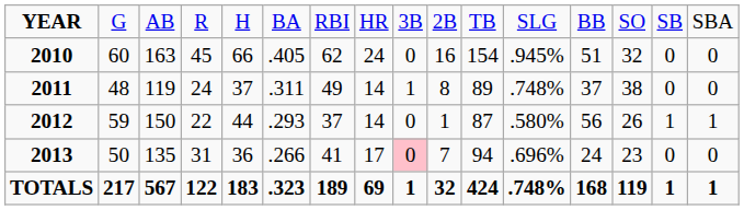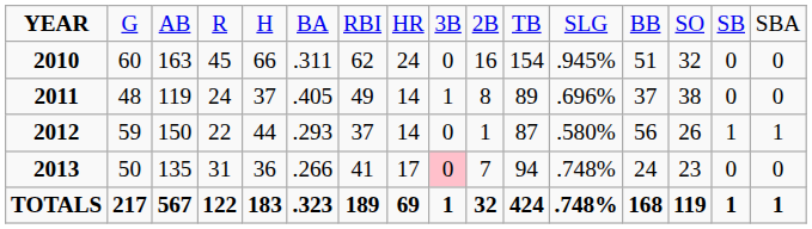 <table class="wikitable">
 <tr align=center>
 <td><strong>YEAR</strong></td>
 <td><a href='#'>G</a></td>
 <td><a href='#'>AB</a></td>
 <td><a href='#'>R</a></td>
 <td><a href='#'>H</a></td>
 <td><a href='#'>BA</a></td>
 <td><a href='#'>RBI</a></td>
 <td><a href='#'>HR</a></td>
 <td><a href='#'>3B</a></td>
 <td><a href='#'>2B</a></td>
 <td><a href='#'>TB</a></td>
 <td><a href='#'>SLG</a></td>
 <td><a href='#'>BB</a></td>
 <td><a href='#'>SO</a></td>
 <td><a href='#'>SB</a></td>
 <td>SBA</td>
 </tr>
 <tr align=center>
 <td><strong>2010</strong></td>
 <td>60</td>
 <td>163</td>
 <td>45</td>
 <td>66</td>
-<td>.405</td>
+<td>.311</td>
 <td>62</td>
 <td>24</td>
 <td>0</td>
 <td>16</td>
 <td>154</td>
 <td>.945%</td>
 <td>51</td>
 <td>32</td>
 <td>0</td>
 <td>0</td>
 </tr>
 <tr align=center>
 <td><strong>2011</strong></td>
 <td>48</td>
 <td>119</td>
 <td>24</td>
 <td>37</td>
-<td>.311</td>
+<td>.405</td>
 <td>49</td>
 <td>14</td>
 <td>1</td>
 <td>8</td>
 <td>89</td>
-<td>.748%</td>
+<td>.696%</td>
 <td>37</td>
 <td>38</td>
 <td>0</td>
 <td>0</td>
 </tr>
 <tr align=center>
 <td><strong>2012</strong></td>
 <td>59</td>
 <td>150</td>
 <td>22</td>
 <td>44</td>
 <td>.293</td>
 <td>37</td>
 <td>14</td>
 <td>0</td>
 <td>1</td>
 <td>87</td>
 <td>.580%</td>
 <td>56</td>
 <td>26</td>
 <td>1</td>
 <td>1</td>
 </tr>
 <tr align=center>
 <td><strong>2013</strong></td>
 <td>50</td>
 <td>135</td>
 <td>31</td>
 <td>36</td>
 <td>.266</td>
 <td>41</td>
 <td>17</td>
 <td style="background: pink;">0</td>
 <td>7</td>
 <td>94</td>
-<td>.696%</td>
+<td>.748%</td>
 <td>24</td>
 <td>23</td>
 <td>0</td>
 <td>0</td>
 </tr>
 <tr align=center>
 <td><strong>TOTALS</strong></td>
 <td><strong>217</strong></td>
 <td><strong>567</strong></td>
 <td><strong>122</strong></td>
 <td><strong>183</strong></td>
 <td><strong>.323</strong></td>
 <td><strong>189</strong></td>
 <td><strong>69</strong></td>
 <td><strong>1</strong></td>
 <td><strong>32</strong></td>
 <td><strong>424</strong></td>
 <td><strong>.748%</strong></td>
 <td><strong>168</strong></td>
 <td><strong>119</strong></td>
 <td><strong>1</strong></td>
 <td><strong>1</strong></td>
 </tr>
 </table>
